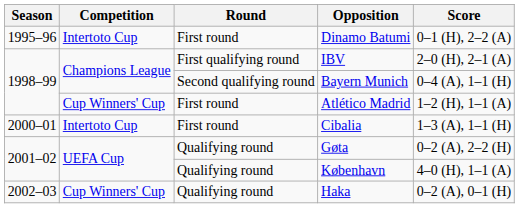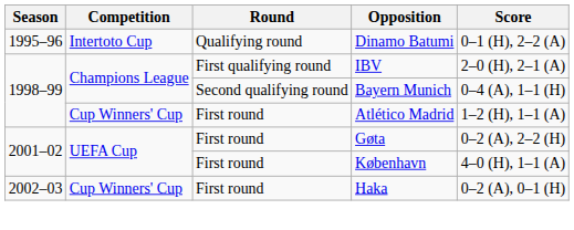 <table class="wikitable">
 <tr>
 <th>Season</th>
 <th>Competition</th>
 <th>Round</th>
 <th>Opposition</th>
 <th>Score</th>
 </tr>
 <tr>
 <td rowspan="1">1995–96</td>
 <td rowspan="1"><a href='#'>Intertoto Cup</a></td>
-<td>First round</td>
+<td>Qualifying round</td>
 <td> <a href='#'>Dinamo Batumi</a></td>
 <td>0–1 (H), 2–2 (A)</td>
 </tr>
 <tr>
 <td rowspan="3">1998–99</td>
 <td rowspan="2"><a href='#'>Champions League</a></td>
 <td>First qualifying round</td>
 <td> <a href='#'>IBV</a></td>
 <td>2–0 (H), 2–1 (A)</td>
 </tr>
 <tr>
 <td>Second qualifying round</td>
 <td> <a href='#'>Bayern Munich</a></td>
 <td>0–4 (A), 1–1 (H)</td>
 </tr>
 <tr>
 <td rowspan="1"><a href='#'>Cup Winners' Cup</a></td>
 <td>First round</td>
 <td> <a href='#'>Atlético Madrid</a></td>
 <td>1–2 (H), 1–1 (A)</td>
 </tr>
 <tr>
-<td rowspan="1">2000–01</td>
-<td rowspan="1"><a href='#'>Intertoto Cup</a></td>
-<td>First round</td>
-<td> <a href='#'>Cibalia</a></td>
-<td>1–3 (A), 1–1 (H)</td>
-</tr>
-<tr>
 <td rowspan="2">2001–02</td>
 <td rowspan="2"><a href='#'>UEFA Cup</a></td>
-<td>Qualifying round</td>
+<td>First round</td>
 <td> <a href='#'>Gøta</a></td>
 <td>0–2 (A), 2–2 (H)</td>
 </tr>
 <tr>
-<td>Qualifying round</td>
+<td>First round</td>
 <td> <a href='#'>København</a></td>
 <td>4–0 (H), 1–1 (A)</td>
 </tr>
 <tr>
 <td rowspan="1">2002–03</td>
 <td rowspan="1"><a href='#'>Cup Winners' Cup</a></td>
-<td>Qualifying round</td>
+<td>First round</td>
 <td> <a href='#'>Haka</a></td>
 <td>0–2 (A), 0–1 (H)</td>
 </tr>
 </table>
